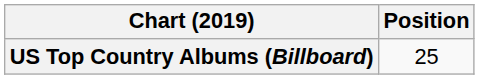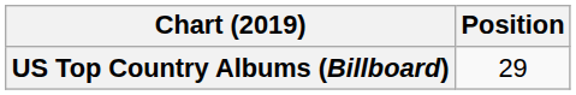 <table class="wikitable plainrowheaders" style="text-align:center;">
 <tr>
 <th>Chart (2019)</th>
 <th>Position</th>
 </tr>
 <tr>
 <th scope="row">US Top Country Albums (<em>Billboard</em>)</th>
-<td>25</td>
+<td>29</td>
 </tr>
 </table>
